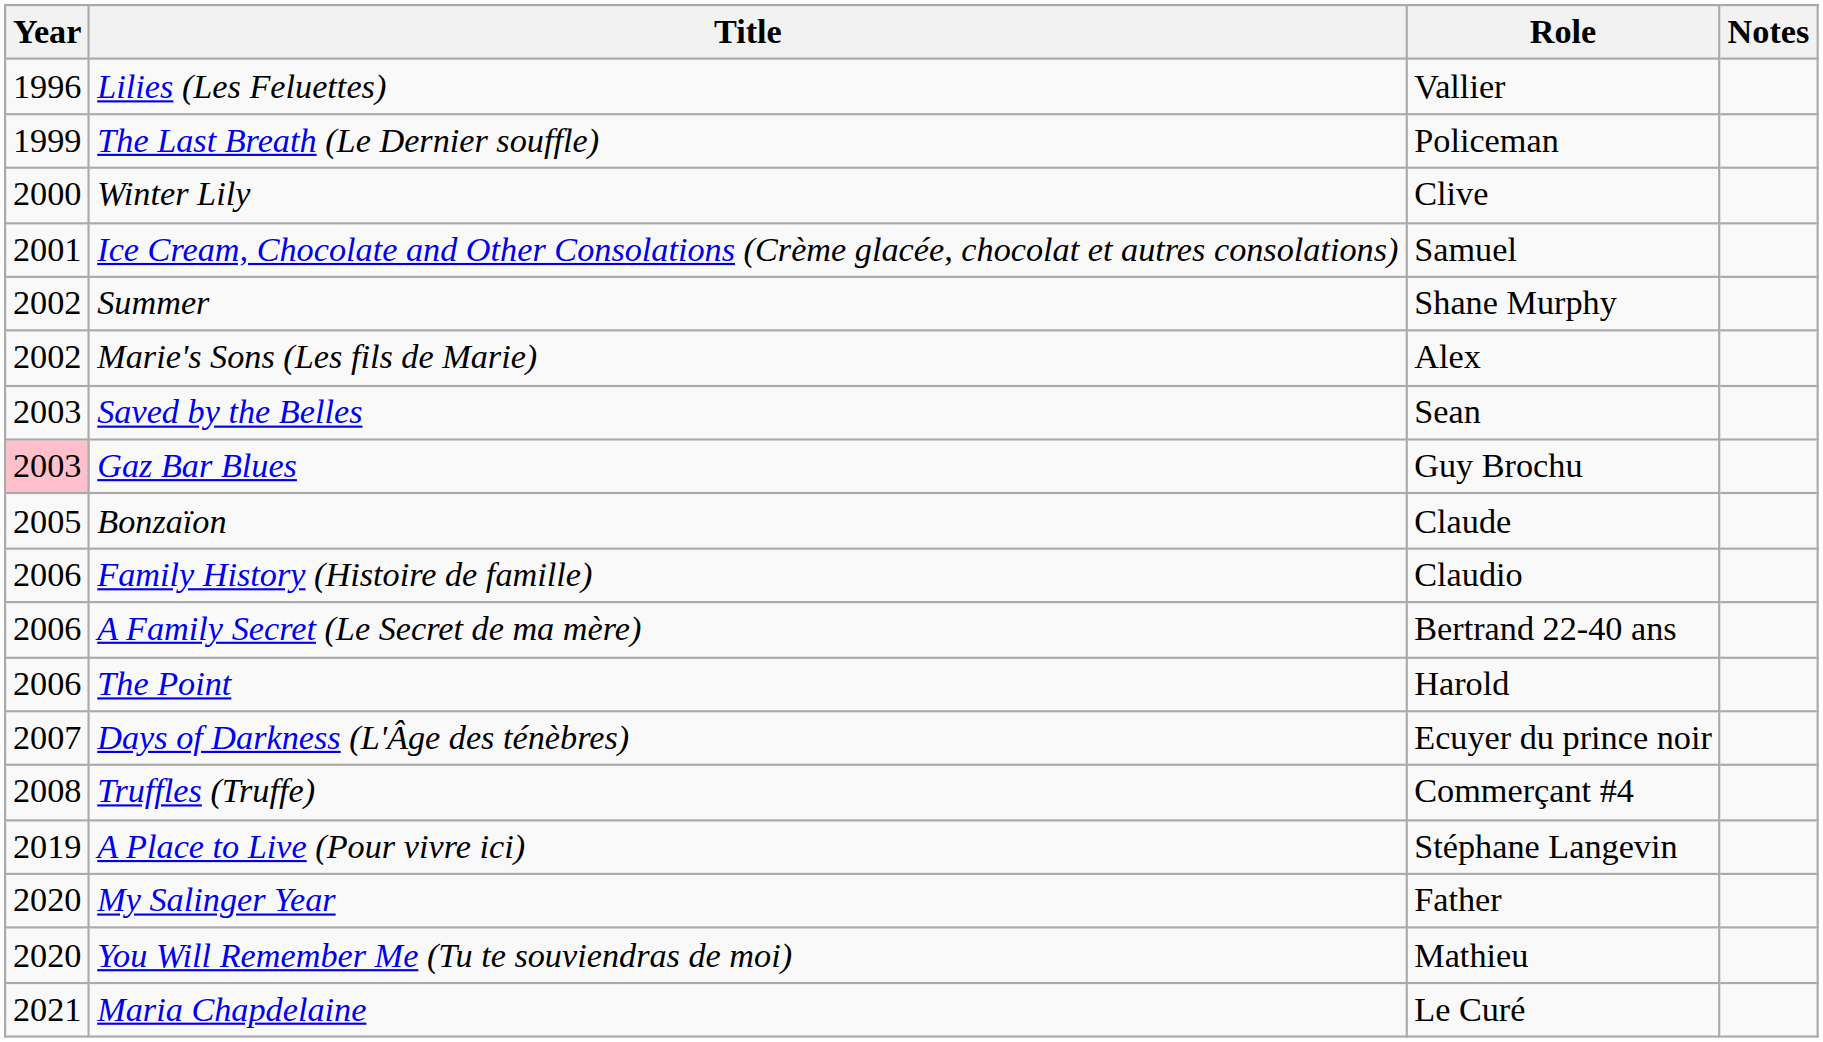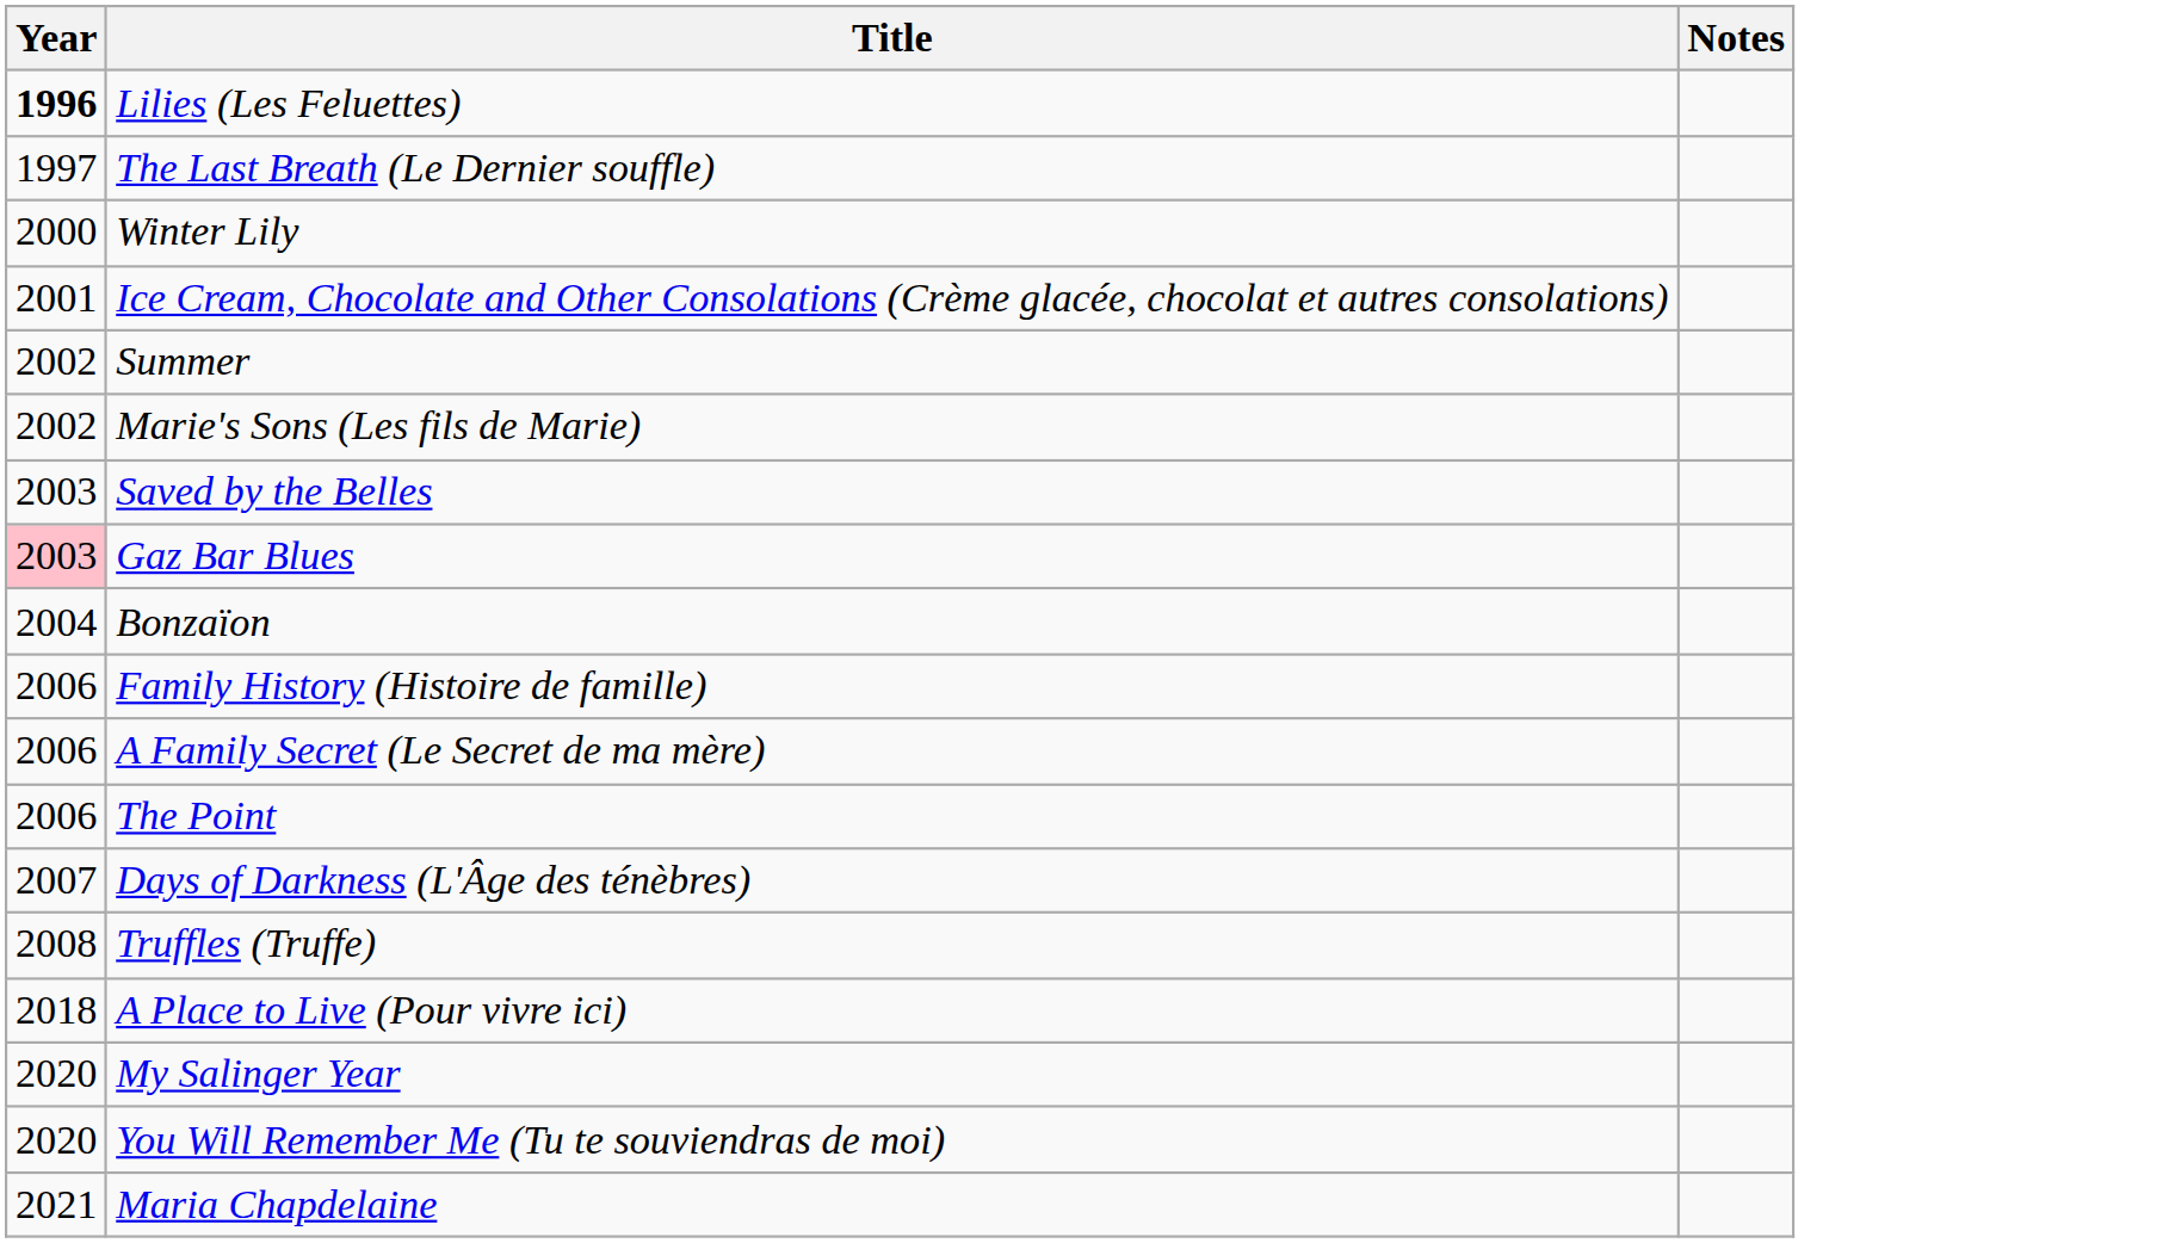 <table class="wikitable sortable">
 <tr>
 <th>Year</th>
 <th>Title</th>
-<th>Role</th>
 <th>Notes</th>
 </tr>
 <tr>
-<td>1996</td>
+<td><strong>1996</strong></td>
 <td><em><a href='#'>Lilies</a> (Les Feluettes)</em></td>
-<td>Vallier</td>
 <td></td>
 </tr>
 <tr>
-<td>1999</td>
+<td>1997</td>
 <td><em><a href='#'>The Last Breath</a> (Le Dernier souffle)</em></td>
-<td>Policeman</td>
 <td></td>
 </tr>
 <tr>
 <td>2000</td>
 <td><em>Winter Lily</em></td>
-<td>Clive</td>
 <td></td>
 </tr>
 <tr>
 <td>2001</td>
 <td><em><a href='#'>Ice Cream, Chocolate and Other Consolations</a> (Crème glacée, chocolat et autres consolations)</em></td>
-<td>Samuel</td>
 <td></td>
 </tr>
 <tr>
 <td>2002</td>
 <td><em>Summer</em></td>
-<td>Shane Murphy</td>
 <td></td>
 </tr>
 <tr>
 <td>2002</td>
 <td><em>Marie's Sons (Les fils de Marie)</em></td>
-<td>Alex</td>
 <td></td>
 </tr>
 <tr>
 <td>2003</td>
 <td><em><a href='#'>Saved by the Belles</a></em></td>
-<td>Sean</td>
 <td></td>
 </tr>
 <tr>
 <td style="background: pink;">2003</td>
 <td><em><a href='#'>Gaz Bar Blues</a></em></td>
-<td>Guy Brochu</td>
 <td></td>
 </tr>
 <tr>
-<td>2005</td>
+<td>2004</td>
 <td><em>Bonzaïon</em></td>
-<td>Claude</td>
 <td></td>
 </tr>
 <tr>
 <td>2006</td>
 <td><em><a href='#'>Family History</a> (Histoire de famille)</em></td>
-<td>Claudio</td>
 <td></td>
 </tr>
 <tr>
 <td>2006</td>
 <td><em><a href='#'>A Family Secret</a> (Le Secret de ma mère)</em></td>
-<td>Bertrand 22-40 ans</td>
 <td></td>
 </tr>
 <tr>
 <td>2006</td>
 <td><em><a href='#'>The Point</a></em></td>
-<td>Harold</td>
 <td></td>
 </tr>
 <tr>
 <td>2007</td>
 <td><em><a href='#'>Days of Darkness</a> (L'Âge des ténèbres)</em></td>
-<td>Ecuyer du prince noir</td>
 <td></td>
 </tr>
 <tr>
 <td>2008</td>
 <td><em><a href='#'>Truffles</a> (Truffe)</em></td>
-<td>Commerçant #4</td>
 <td></td>
 </tr>
 <tr>
-<td>2019</td>
+<td>2018</td>
 <td><em><a href='#'>A Place to Live</a> (Pour vivre ici)</em></td>
-<td>Stéphane Langevin</td>
 <td></td>
 </tr>
 <tr>
 <td>2020</td>
 <td><em><a href='#'>My Salinger Year</a></em></td>
-<td>Father</td>
 <td></td>
 </tr>
 <tr>
 <td>2020</td>
 <td><em><a href='#'>You Will Remember Me</a> (Tu te souviendras de moi)</em></td>
-<td>Mathieu</td>
 <td></td>
 </tr>
 <tr>
 <td>2021</td>
 <td><em><a href='#'>Maria Chapdelaine</a></em></td>
-<td>Le Curé</td>
 <td></td>
 </tr>
 </table>
